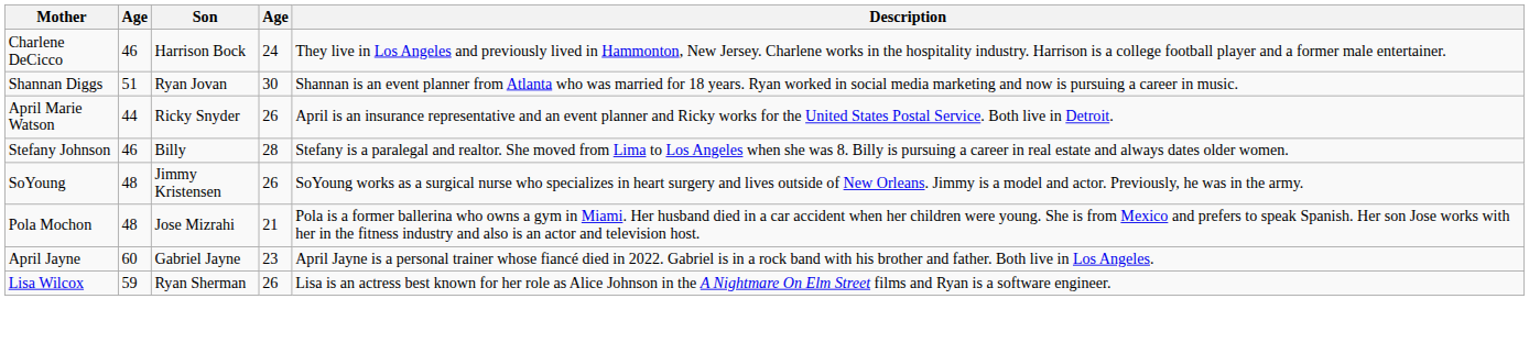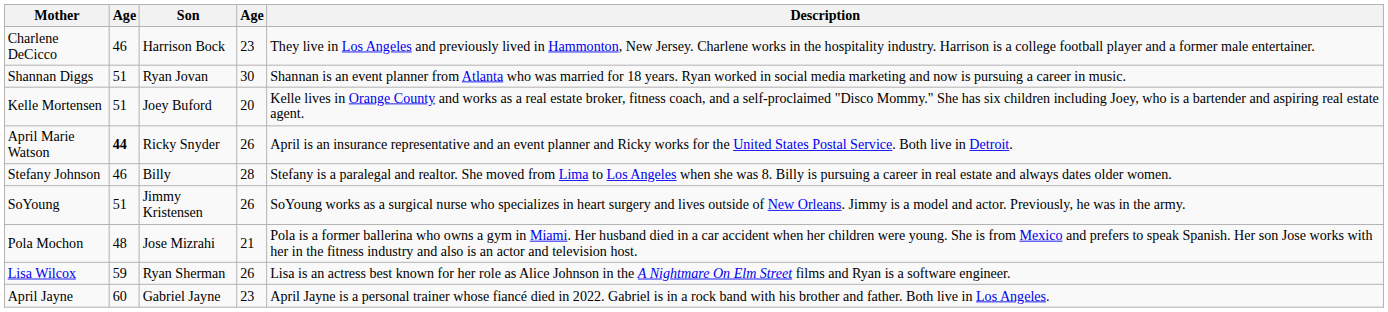 <table class="wikitable sortable">
 <tr>
 <th>Mother</th>
 <th>Age</th>
 <th>Son</th>
 <th>Age</th>
 <th>Description</th>
 </tr>
 <tr>
 <td>Charlene DeCicco</td>
 <td>46</td>
 <td>Harrison Bock</td>
-<td>24</td>
+<td>23</td>
 <td>They live in <a href='#'>Los Angeles</a> and previously lived in <a href='#'>Hammonton</a>, New Jersey. Charlene works in the hospitality industry. Harrison is a college football player and a former male entertainer.</td>
 </tr>
 <tr>
 <td>Shannan Diggs</td>
 <td>51</td>
 <td>Ryan Jovan</td>
 <td>30</td>
 <td>Shannan is an event planner from <a href='#'>Atlanta</a> who was married for 18 years. Ryan worked in social media marketing and now is pursuing a career in music.</td>
 </tr>
 <tr>
+<td>Kelle Mortensen</td>
+<td>51</td>
+<td>Joey Buford</td>
+<td>20</td>
+<td>Kelle lives in <a href='#'>Orange County</a> and works as a real estate broker, fitness coach, and a self-proclaimed "Disco Mommy." She has six children including Joey, who is a bartender and aspiring real estate agent.</td>
+</tr>
+<tr>
 <td>April Marie Watson</td>
-<td>44</td>
+<td><strong>44</strong></td>
 <td>Ricky Snyder</td>
 <td>26</td>
 <td>April is an insurance representative and an event planner and Ricky works for the <a href='#'>United States Postal Service</a>. Both live in <a href='#'>Detroit</a>.</td>
 </tr>
 <tr>
 <td>Stefany Johnson</td>
 <td>46</td>
 <td>Billy</td>
 <td>28</td>
 <td>Stefany is a paralegal and realtor. She moved from <a href='#'>Lima</a> to <a href='#'>Los Angeles</a> when she was 8. Billy is pursuing a career in real estate and always dates older women.</td>
 </tr>
 <tr>
 <td>SoYoung</td>
-<td>48</td>
+<td>51</td>
 <td>Jimmy Kristensen</td>
 <td>26</td>
 <td>SoYoung works as a surgical nurse who specializes in heart surgery and lives outside of <a href='#'>New Orleans</a>. Jimmy is a model and actor. Previously, he was in the army.</td>
 </tr>
 <tr>
 <td>Pola Mochon</td>
 <td>48</td>
 <td>Jose Mizrahi</td>
 <td>21</td>
 <td>Pola is a former ballerina who owns a gym in <a href='#'>Miami</a>. Her husband died in a car accident when her children were young. She is from <a href='#'>Mexico</a> and prefers to speak Spanish. Her son Jose works with her in the fitness industry and also is an actor and television host.</td>
 </tr>
 <tr>
+<td><a href='#'>Lisa Wilcox</a></td>
+<td>59</td>
+<td>Ryan Sherman</td>
+<td>26</td>
+<td>Lisa is an actress best known for her role as Alice Johnson in the <a href='#'><em>A Nightmare On Elm Street</em></a> films and Ryan is a software engineer.</td>
+</tr>
+<tr>
 <td>April Jayne</td>
 <td>60</td>
 <td>Gabriel Jayne</td>
 <td>23</td>
 <td>April Jayne is a personal trainer whose fiancé died in 2022. Gabriel is in a rock band with his brother and father. Both live in <a href='#'>Los Angeles</a>.</td>
 </tr>
-<tr>
-<td><a href='#'>Lisa Wilcox</a></td>
-<td>59</td>
-<td>Ryan Sherman</td>
-<td>26</td>
-<td>Lisa is an actress best known for her role as Alice Johnson in the <a href='#'><em>A Nightmare On Elm Street</em></a> films and Ryan is a software engineer.</td>
-</tr>
 </table>
